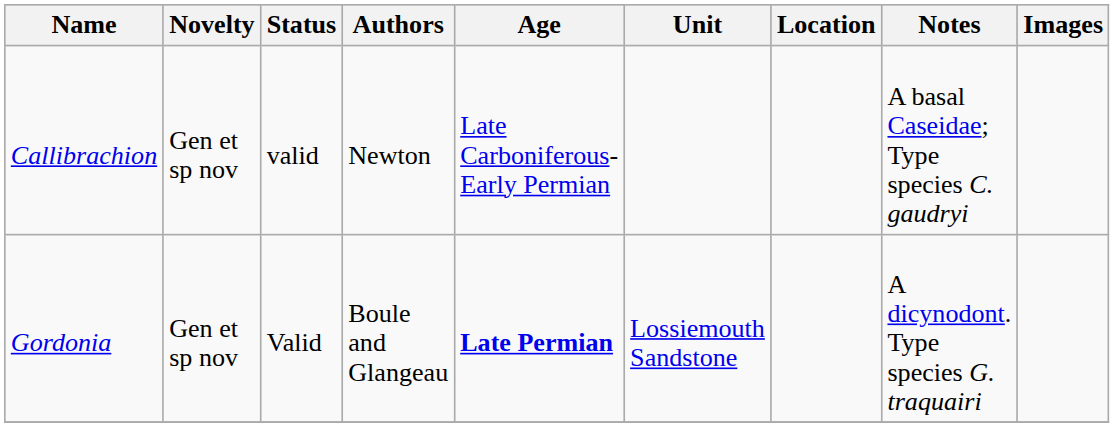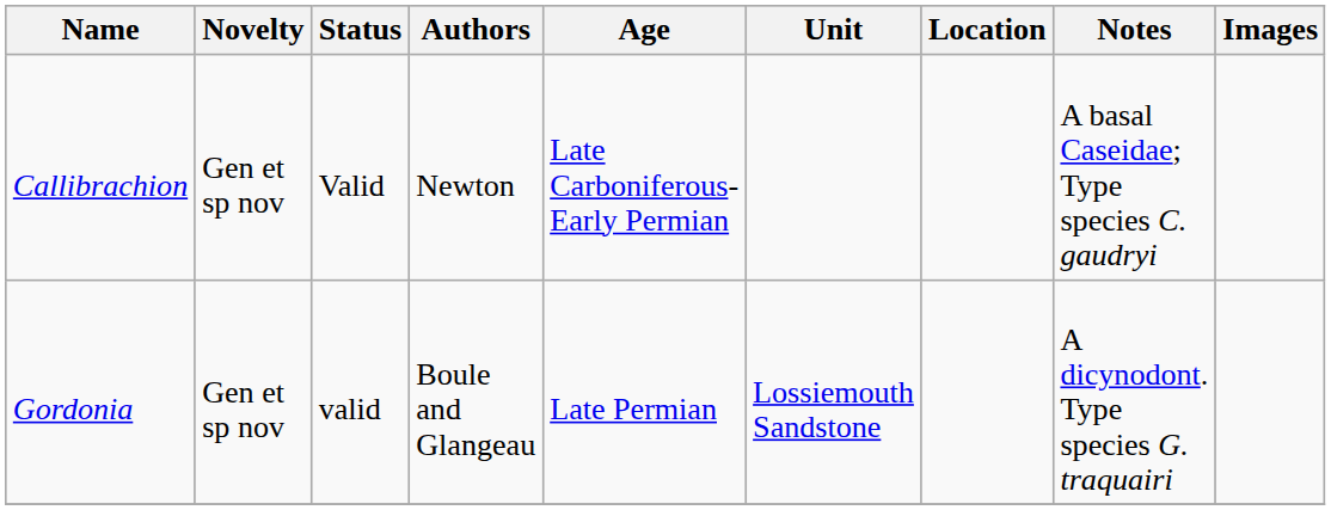 <table class="wikitable sortable" align="center" width="100%">
 <tr>
 <th>Name</th>
 <th>Novelty</th>
 <th>Status</th>
 <th>Authors</th>
 <th>Age</th>
 <th>Unit</th>
 <th>Location</th>
 <th>Notes</th>
 <th>Images</th>
 </tr>
 <tr>
 <td><br><em><a href='#'>Callibrachion</a></em></td>
 <td><br>Gen et sp nov</td>
-<td><br>valid</td>
+<td><br>Valid</td>
 <td><br>Newton</td>
 <td><br><a href='#'>Late Carboniferous</a>-<a href='#'>Early Permian</a></td>
 <td></td>
 <td><br></td>
 <td><br>A basal <a href='#'>Caseidae</a>; Type species <em>C. gaudryi</em></td>
 <td><br></td>
 </tr>
 <tr>
 <td><br><em><a href='#'>Gordonia</a></em></td>
 <td><br>Gen et sp nov</td>
-<td><br>Valid</td>
+<td><br>valid</td>
 <td><br>Boule and Glangeau</td>
-<td><strong><br><a href='#'>Late Permian</a></strong></td>
+<td><br><a href='#'>Late Permian</a></td>
 <td><br><a href='#'>Lossiemouth Sandstone</a></td>
 <td><br></td>
 <td><br>A <a href='#'>dicynodont</a>. Type species <em>G. traquairi</em></td>
 <td><br></td>
 </tr>
 <tr>
 </tr>
 </table>
